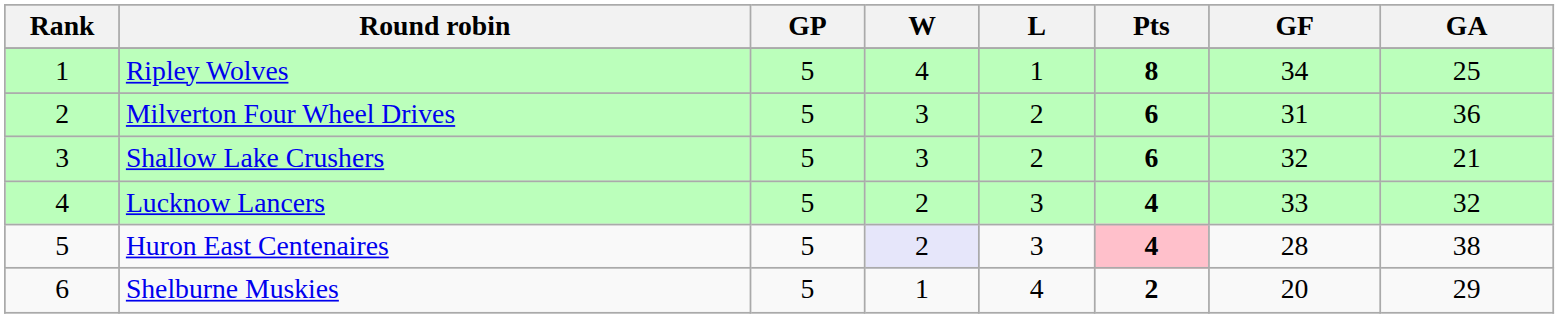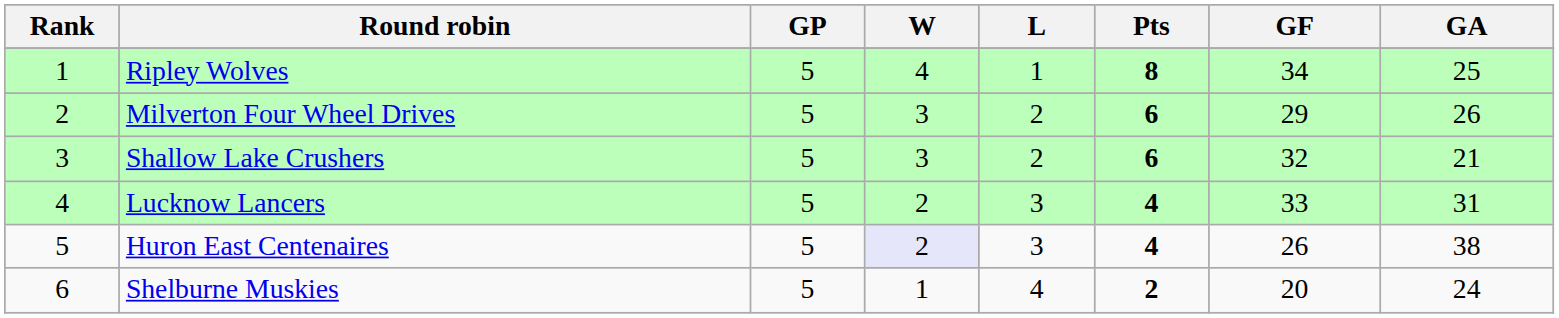 <table class="wikitable" style="text-align:center" width:50em">
 <tr>
 <th bgcolor="#DDDDFF" width="5%">Rank</th>
 <th bgcolor="#DDDDFF" width="27.5%">Round robin</th>
 <th bgcolor="#DDDDFF" width="5%">GP</th>
 <th bgcolor="#DDDDFF" width="5%">W</th>
 <th bgcolor="#DDDDFF" width="5%">L</th>
 <th bgcolor="#DDDDFF" width="5%">Pts</th>
 <th bgcolor="#DDDDFF" width="7.5%">GF</th>
 <th bgcolor="#DDDDFF" width="7.5%">GA</th>
 </tr>
 <tr>
 </tr>
 <tr bgcolor="#bbffbb">
 <td>1</td>
 <td align=left><a href='#'>Ripley Wolves</a></td>
 <td>5</td>
 <td>4</td>
 <td>1</td>
 <td><strong>8</strong></td>
 <td>34</td>
 <td>25</td>
 </tr>
 <tr bgcolor="#bbffbb">
 <td>2</td>
 <td align=left><a href='#'>Milverton Four Wheel Drives</a></td>
 <td>5</td>
 <td>3</td>
 <td>2</td>
 <td><strong>6</strong></td>
-<td>31</td>
-<td>36</td>
+<td>29</td>
+<td>26</td>
 </tr>
 <tr bgcolor="#bbffbb">
 <td>3</td>
 <td align=left><a href='#'>Shallow Lake Crushers</a></td>
 <td>5</td>
 <td>3</td>
 <td>2</td>
 <td><strong>6</strong></td>
 <td>32</td>
 <td>21</td>
 </tr>
 <tr bgcolor="#bbffbb">
 <td>4</td>
 <td align=left><a href='#'>Lucknow Lancers</a></td>
 <td>5</td>
 <td>2</td>
 <td>3</td>
 <td><strong>4</strong></td>
 <td>33</td>
-<td>32</td>
+<td>31</td>
 </tr>
 <tr>
 <td>5</td>
 <td align=left><a href='#'>Huron East Centenaires</a></td>
 <td>5</td>
 <td style="background: lavender;">2</td>
 <td>3</td>
-<td style="background: pink;"><strong>4</strong></td>
-<td>28</td>
+<td><strong>4</strong></td>
+<td>26</td>
 <td>38</td>
 </tr>
 <tr>
 <td>6</td>
 <td align=left><a href='#'>Shelburne Muskies</a></td>
 <td>5</td>
 <td>1</td>
 <td>4</td>
 <td><strong>2</strong></td>
 <td>20</td>
-<td>29</td>
+<td>24</td>
 </tr>
 </table>
